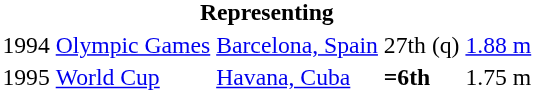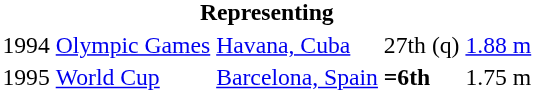 <table>
 <tr>
 <th colspan="6">Representing </th>
 </tr>
 <tr>
 <td>1994</td>
 <td><a href='#'>Olympic Games</a></td>
-<td><a href='#'>Barcelona, Spain</a></td>
+<td><a href='#'>Havana, Cuba</a></td>
 <td>27th (q)</td>
 <td><a href='#'>1.88 m</a></td>
 </tr>
 <tr>
 <td>1995</td>
 <td><a href='#'>World Cup</a></td>
-<td><a href='#'>Havana, Cuba</a></td>
+<td><a href='#'>Barcelona, Spain</a></td>
 <td><strong>=6th</strong></td>
 <td>1.75 m</td>
 </tr>
 </table>
